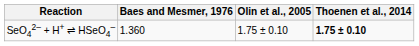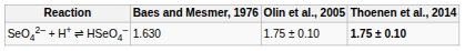 <table class="wikitable">
 <tr>
 <th>Reaction</th>
 <th>Baes and Mesmer, 1976</th>
 <th>Olin et al., 2005</th>
 <th>Thoenen et al., 2014</th>
 </tr>
 <tr>
 <td>SeO<sub>4</sub><sup>2‒</sup> + H<sup>+</sup> ⇌ HSeO<sub>4</sub><sup>‒</sup></td>
-<td>1.360</td>
+<td>1.630</td>
 <td>1.75 ± 0.10</td>
 <td><strong>1.75 ± 0.10</strong></td>
 </tr>
 </table>
